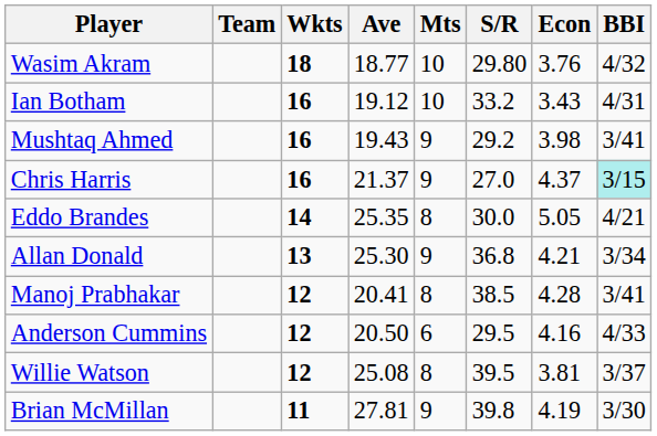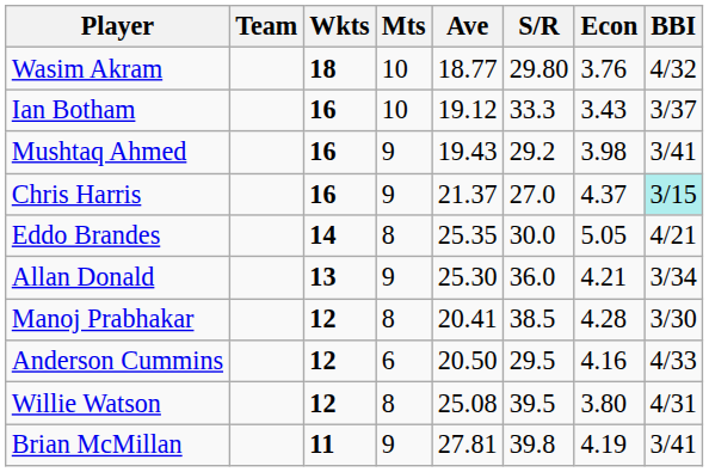 <table class="wikitable sortable">
 <tr>
 <th>Player</th>
 <th>Team</th>
 <th>Wkts</th>
+<th>Mts</th>
 <th>Ave</th>
-<th>Mts</th>
 <th>S/R</th>
 <th>Econ</th>
 <th>BBI</th>
 </tr>
 <tr>
 <td><a href='#'>Wasim Akram</a></td>
 <td></td>
 <td><strong>18</strong></td>
+<td>10</td>
 <td>18.77</td>
-<td>10</td>
 <td>29.80</td>
 <td>3.76</td>
 <td>4/32</td>
 </tr>
 <tr>
 <td><a href='#'>Ian Botham</a></td>
 <td></td>
 <td><strong>16</strong></td>
+<td>10</td>
 <td>19.12</td>
-<td>10</td>
-<td>33.2</td>
+<td>33.3</td>
 <td>3.43</td>
-<td>4/31</td>
+<td>3/37</td>
 </tr>
 <tr>
 <td><a href='#'>Mushtaq Ahmed</a></td>
 <td></td>
 <td><strong>16</strong></td>
+<td>9</td>
 <td>19.43</td>
-<td>9</td>
 <td>29.2</td>
 <td>3.98</td>
 <td>3/41</td>
 </tr>
 <tr>
 <td><a href='#'>Chris Harris</a></td>
 <td></td>
 <td><strong>16</strong></td>
+<td>9</td>
 <td>21.37</td>
-<td>9</td>
 <td>27.0</td>
 <td>4.37</td>
 <td style="background: paleturquoise;">3/15</td>
 </tr>
 <tr>
 <td><a href='#'>Eddo Brandes</a></td>
 <td></td>
 <td><strong>14</strong></td>
+<td>8</td>
 <td>25.35</td>
-<td>8</td>
 <td>30.0</td>
 <td>5.05</td>
 <td>4/21</td>
 </tr>
 <tr>
 <td><a href='#'>Allan Donald</a></td>
 <td></td>
 <td><strong>13</strong></td>
+<td>9</td>
 <td>25.30</td>
-<td>9</td>
-<td>36.8</td>
+<td>36.0</td>
 <td>4.21</td>
 <td>3/34</td>
 </tr>
 <tr>
 <td><a href='#'>Manoj Prabhakar</a></td>
 <td></td>
 <td><strong>12</strong></td>
+<td>8</td>
 <td>20.41</td>
-<td>8</td>
 <td>38.5</td>
 <td>4.28</td>
-<td>3/41</td>
+<td>3/30</td>
 </tr>
 <tr>
 <td><a href='#'>Anderson Cummins</a></td>
 <td></td>
 <td><strong>12</strong></td>
+<td>6</td>
 <td>20.50</td>
-<td>6</td>
 <td>29.5</td>
 <td>4.16</td>
 <td>4/33</td>
 </tr>
 <tr>
 <td><a href='#'>Willie Watson</a></td>
 <td></td>
 <td><strong>12</strong></td>
+<td>8</td>
 <td>25.08</td>
-<td>8</td>
 <td>39.5</td>
-<td>3.81</td>
-<td>3/37</td>
+<td>3.80</td>
+<td>4/31</td>
 </tr>
 <tr>
 <td><a href='#'>Brian McMillan</a></td>
 <td></td>
 <td><strong>11</strong></td>
+<td>9</td>
 <td>27.81</td>
-<td>9</td>
 <td>39.8</td>
 <td>4.19</td>
-<td>3/30</td>
+<td>3/41</td>
 </tr>
 </table>
